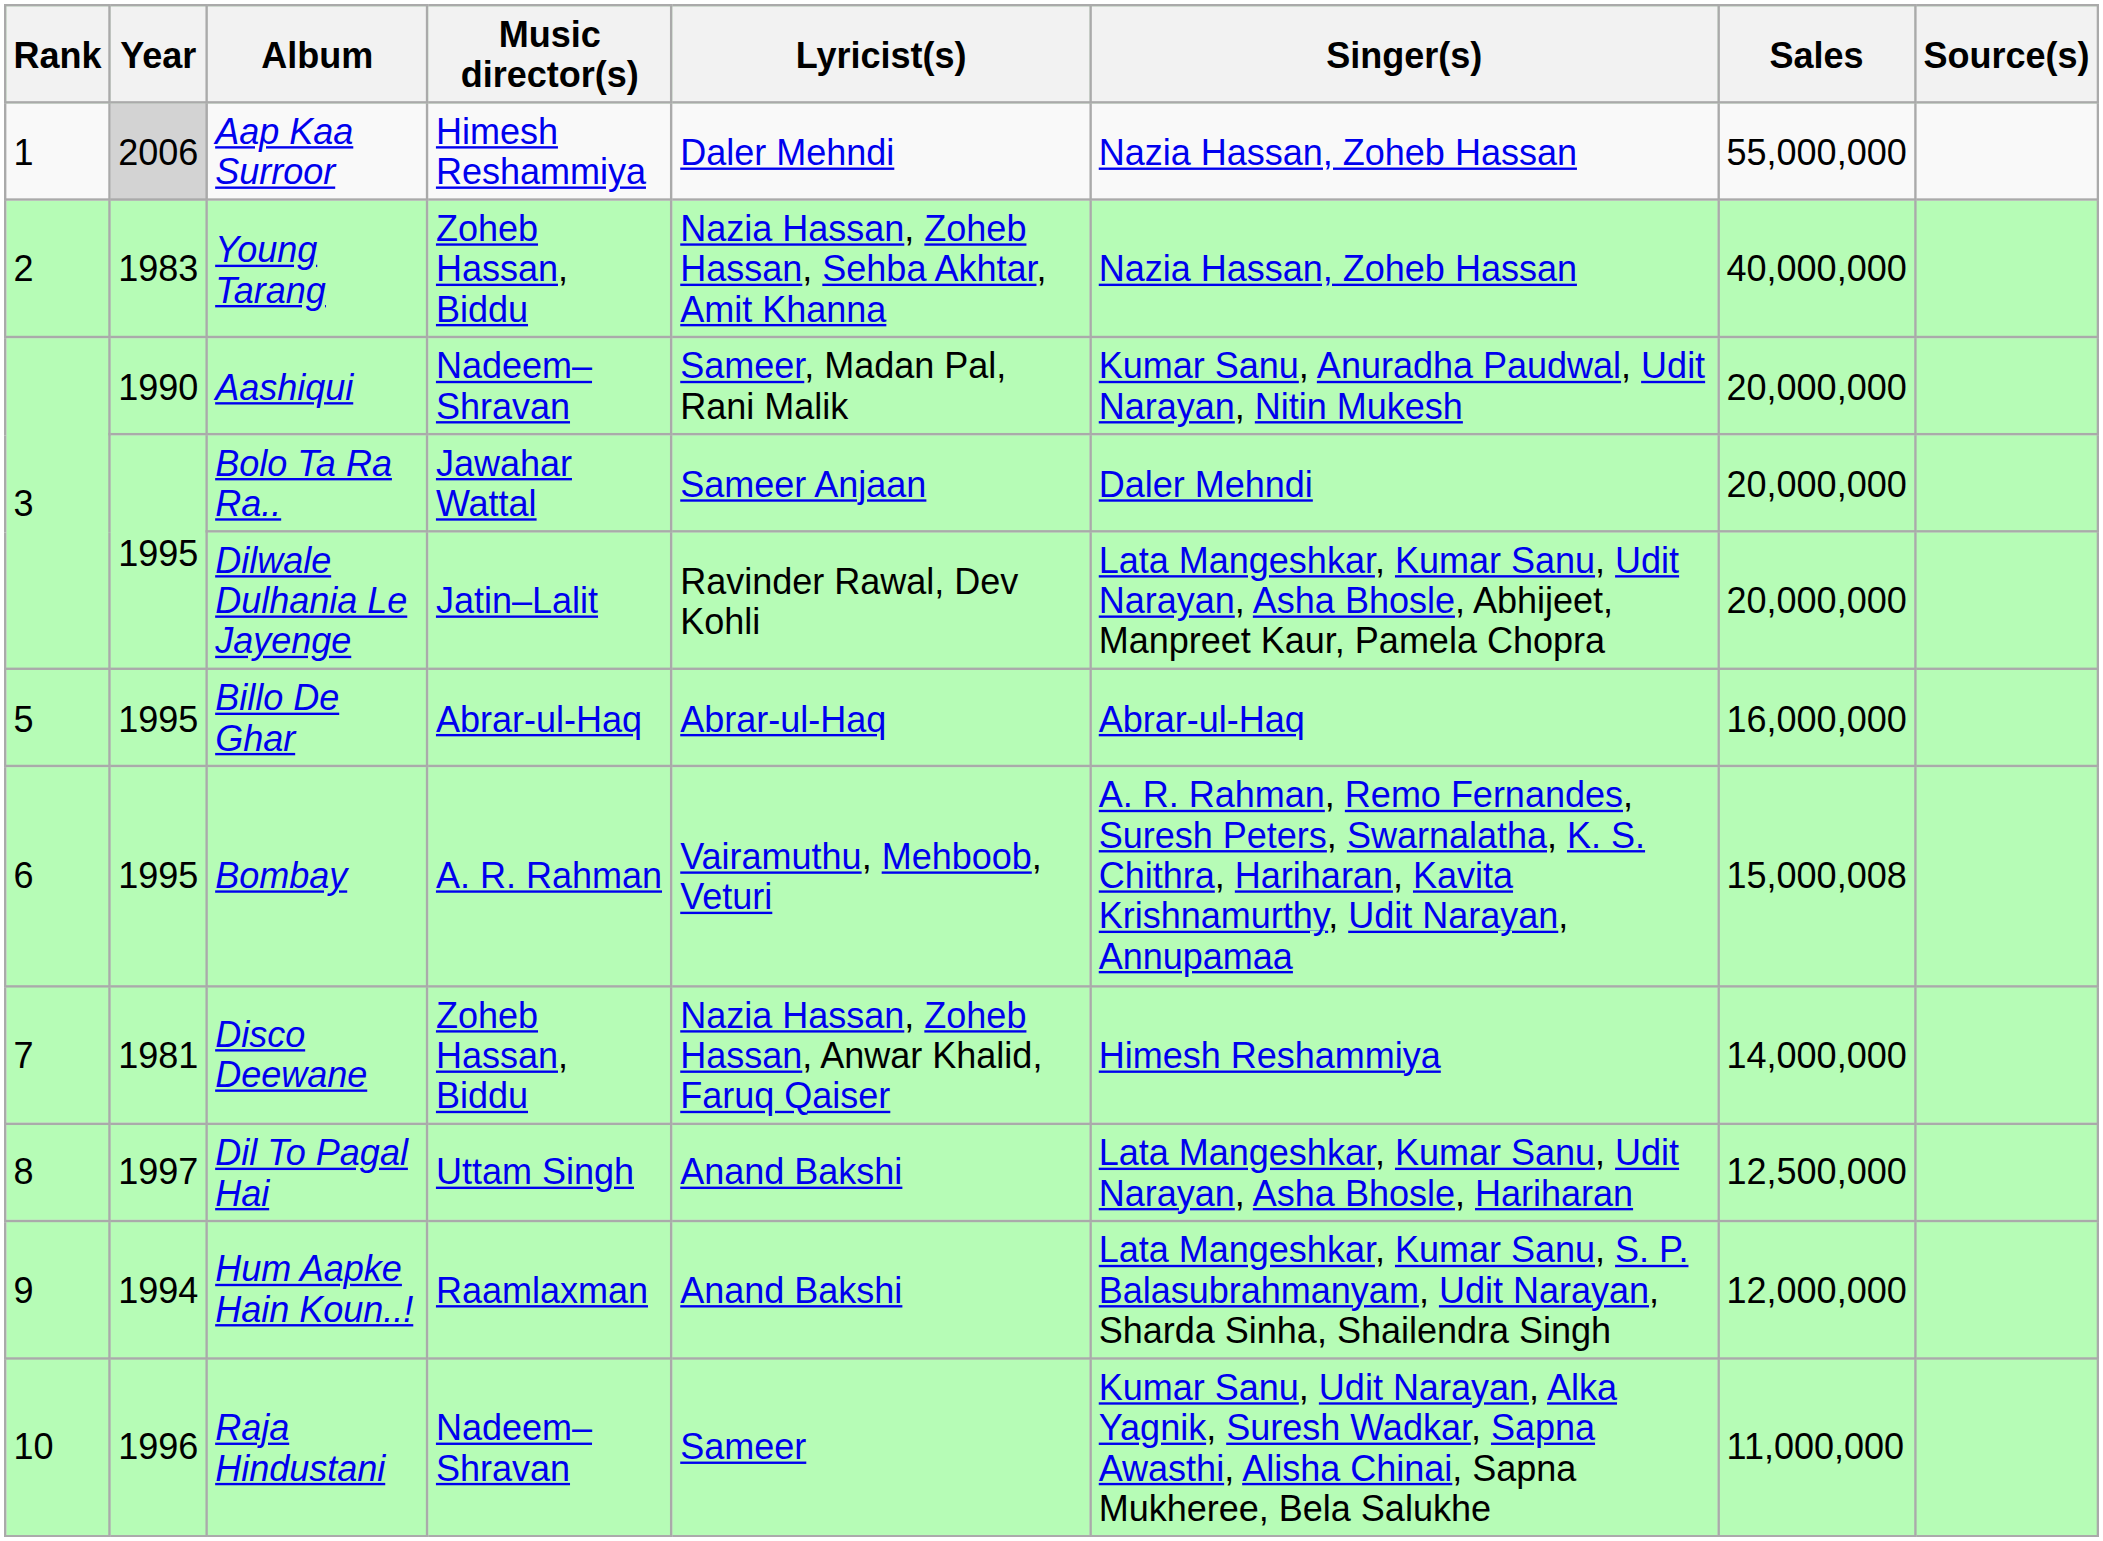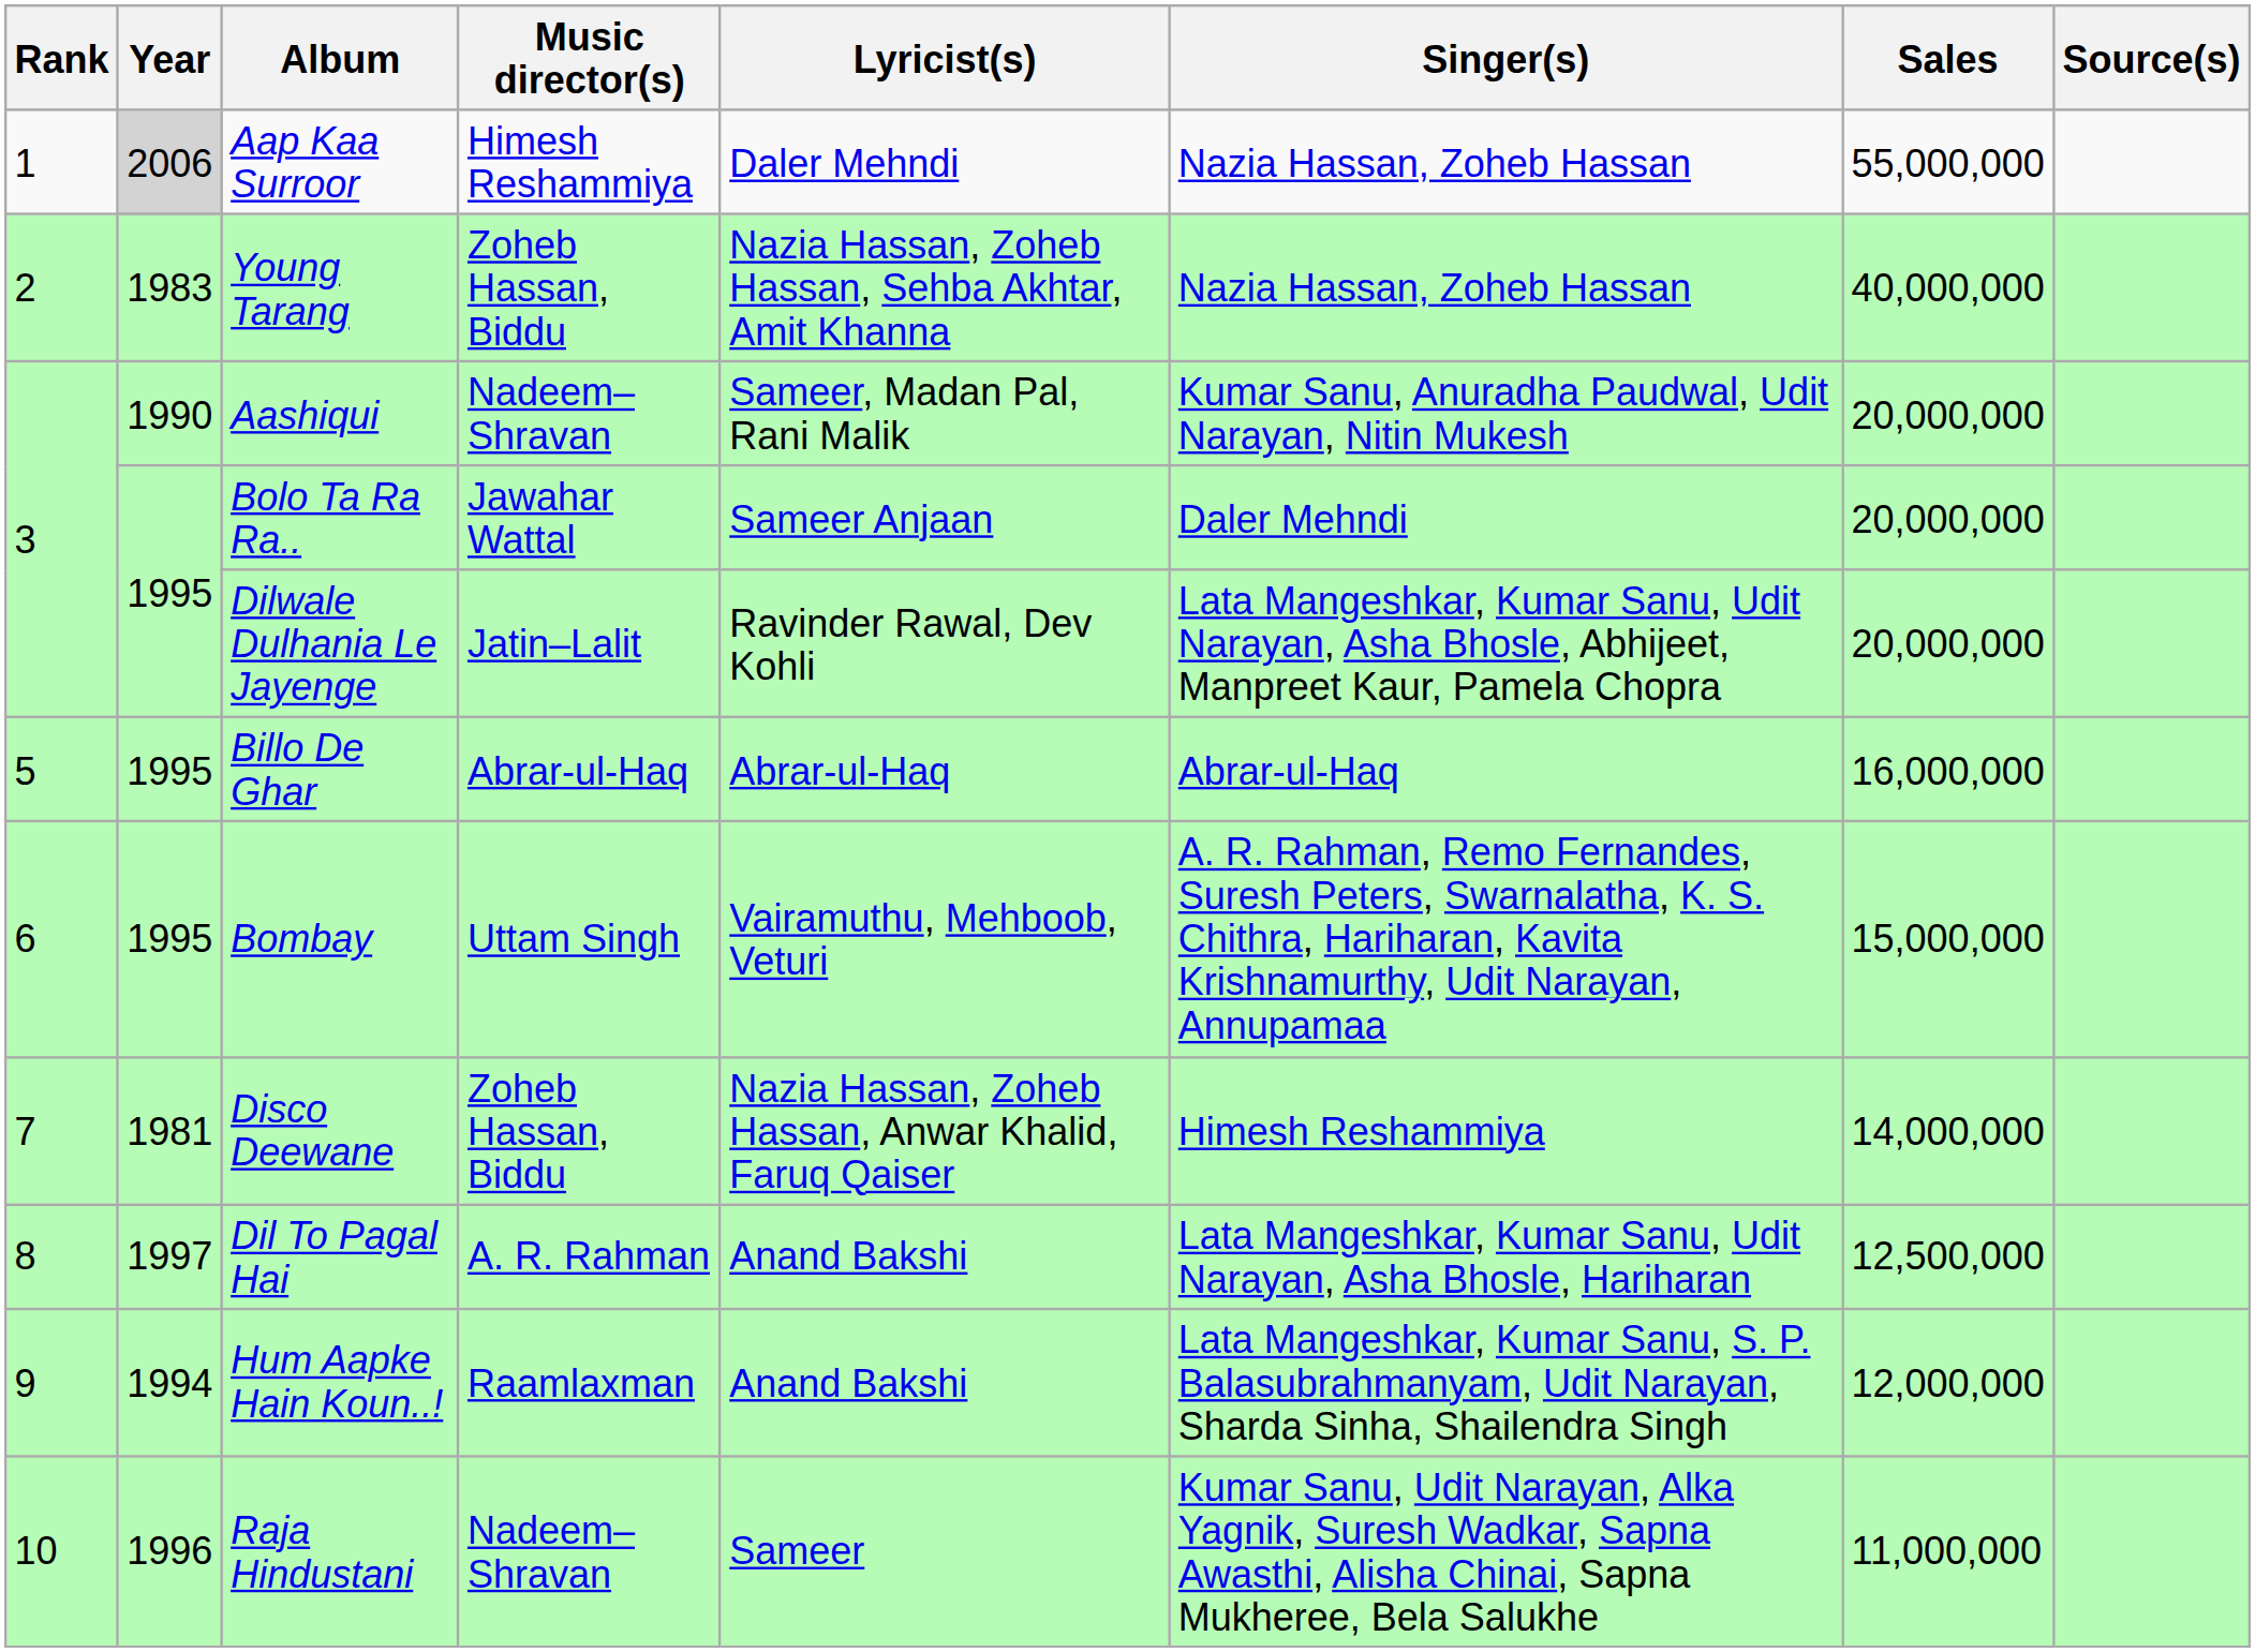 <table class="wikitable sortable" style="width:100%; font-size:95%;">
 <tr span style="background:#b6fcb6; width:50px; border:1px solid #aaa;">
 <th scope="col">Rank</th>
 <th scope="col">Year</th>
 <th scope="col">Album</th>
 <th scope="col">Music director(s)</th>
 <th scope="col" style="width:20%;">Lyricist(s)</th>
 <th scope="col" style="width:30%;">Singer(s)</th>
 <th scope="col">Sales</th>
 <th scope="col">Source(s)</th>
 </tr>
 <tr>
 <td>1</td>
 <td style="background: lightgrey;">2006</td>
 <td><em><a href='#'>Aap Kaa Surroor</a></em></td>
 <td><a href='#'>Himesh Reshammiya</a></td>
 <td><a href='#'>Daler Mehndi</a></td>
 <td><a href='#'>Nazia Hassan, Zoheb Hassan</a></td>
 <td>55,000,000</td>
 <td></td>
 </tr>
 <tr style="background:#b6fcb6;width:50px; border:1px solid #aaa;" span>
 <td>2</td>
 <td>1983</td>
 <td><em><a href='#'>Young Tarang</a></em></td>
 <td><a href='#'>Zoheb Hassan</a>, <a href='#'>Biddu</a></td>
 <td><a href='#'>Nazia Hassan</a>, <a href='#'>Zoheb Hassan</a>, <a href='#'>Sehba Akhtar</a>, <a href='#'>Amit Khanna</a></td>
 <td><a href='#'>Nazia Hassan, Zoheb Hassan</a></td>
 <td>40,000,000</td>
 <td></td>
 </tr>
 <tr style="background:#b6fcb6;width:50px; border:1px solid #aaa;" span>
 <td rowspan="3">3</td>
 <td>1990</td>
 <td><em><a href='#'>Aashiqui</a></em></td>
 <td><a href='#'>Nadeem–Shravan</a></td>
 <td><a href='#'>Sameer</a>, Madan Pal, Rani Malik</td>
 <td><a href='#'>Kumar Sanu</a>, <a href='#'>Anuradha Paudwal</a>, <a href='#'>Udit Narayan</a>, <a href='#'>Nitin Mukesh</a></td>
 <td>20,000,000</td>
 <td></td>
 </tr>
 <tr span style="background:#b6fcb6;width:50px; border:1px solid #aaa;">
 <td rowspan="2">1995</td>
 <td><em><a href='#'>Bolo Ta Ra Ra..</a></em></td>
 <td><a href='#'>Jawahar Wattal</a></td>
 <td><a href='#'>Sameer Anjaan</a></td>
 <td><a href='#'>Daler Mehndi</a></td>
 <td>20,000,000</td>
 <td></td>
 </tr>
 <tr span style="background:#b6fcb6;width:50px; border:1px solid #aaa;">
 <td><em><a href='#'>Dilwale Dulhania Le Jayenge</a></em></td>
 <td><a href='#'>Jatin–Lalit</a></td>
 <td>Ravinder Rawal, Dev Kohli</td>
 <td><a href='#'>Lata Mangeshkar</a>, <a href='#'>Kumar Sanu</a>, <a href='#'>Udit Narayan</a>, <a href='#'>Asha Bhosle</a>, Abhijeet, Manpreet Kaur, Pamela Chopra</td>
 <td>20,000,000</td>
 <td></td>
 </tr>
 <tr span style="background:#b6fcb6; width:50px; border:1px solid #aaa;">
 <td>5</td>
 <td>1995</td>
 <td><em><a href='#'>Billo De Ghar</a></em></td>
 <td><a href='#'>Abrar-ul-Haq</a></td>
 <td><a href='#'>Abrar-ul-Haq</a></td>
 <td><a href='#'>Abrar-ul-Haq</a></td>
 <td>16,000,000</td>
 <td></td>
 </tr>
 <tr span style="background:#b6fcb6; width:50px; border:1px solid #aaa;">
 <td>6</td>
 <td>1995</td>
 <td><em><a href='#'>Bombay</a></em></td>
-<td><a href='#'>A. R. Rahman</a></td>
+<td><a href='#'>Uttam Singh</a></td>
 <td><a href='#'>Vairamuthu</a>, <a href='#'>Mehboob</a>, <a href='#'>Veturi</a></td>
 <td><a href='#'>A. R. Rahman</a>, <a href='#'>Remo Fernandes</a>, <a href='#'>Suresh Peters</a>, <a href='#'>Swarnalatha</a>, <a href='#'>K. S. Chithra</a>, <a href='#'>Hariharan</a>, <a href='#'>Kavita Krishnamurthy</a>, <a href='#'>Udit Narayan</a>, <a href='#'>Annupamaa</a></td>
-<td>15,000,008</td>
+<td>15,000,000</td>
 <td></td>
 </tr>
 <tr span style="background:#b6fcb6; width:50px; border:1px solid #aaa;"|- span style="background:#b6fcb6; width:50px; border:1px solid #aaa;">
 <td>7</td>
 <td>1981</td>
 <td><em><a href='#'>Disco Deewane</a></em></td>
 <td><a href='#'>Zoheb Hassan</a>, <a href='#'>Biddu</a></td>
 <td><a href='#'>Nazia Hassan</a>, <a href='#'>Zoheb Hassan</a>, Anwar Khalid, <a href='#'>Faruq Qaiser</a></td>
 <td><a href='#'>Himesh Reshammiya</a></td>
 <td>14,000,000</td>
 <td></td>
 </tr>
 <tr span style="background:#b6fcb6; width:50px; border:1px solid #aaa;"|- span style="background:#b6fcb6; width:50px; border:1px solid #aaa;">
 <td>8</td>
 <td>1997</td>
 <td><em><a href='#'>Dil To Pagal Hai</a></em></td>
-<td><a href='#'>Uttam Singh</a></td>
+<td><a href='#'>A. R. Rahman</a></td>
 <td><a href='#'>Anand Bakshi</a></td>
 <td><a href='#'>Lata Mangeshkar</a>, <a href='#'>Kumar Sanu</a>, <a href='#'>Udit Narayan</a>, <a href='#'>Asha Bhosle</a>, <a href='#'>Hariharan</a></td>
 <td>12,500,000</td>
 <td></td>
 </tr>
 <tr span style="background:#b6fcb6; width:50px; border:1px solid #aaa;"|- span style="background:#b6fcb6; width:50px; border:1px solid #aaa;">
 <td>9</td>
 <td>1994</td>
 <td><em><a href='#'>Hum Aapke Hain Koun..!</a></em></td>
 <td><a href='#'>Raamlaxman</a></td>
 <td><a href='#'>Anand Bakshi</a></td>
 <td><a href='#'>Lata Mangeshkar</a>, <a href='#'>Kumar Sanu</a>, <a href='#'>S. P. Balasubrahmanyam</a>, <a href='#'>Udit Narayan</a>, Sharda Sinha, Shailendra Singh</td>
 <td>12,000,000</td>
 <td></td>
 </tr>
 <tr span style="background:#b6fcb6; width:50px; border:1px solid #aaa;">
 <td>10</td>
 <td>1996</td>
 <td><em><a href='#'>Raja Hindustani</a></em></td>
 <td><a href='#'>Nadeem–Shravan</a></td>
 <td><a href='#'>Sameer</a></td>
 <td><a href='#'>Kumar Sanu</a>, <a href='#'>Udit Narayan</a>, <a href='#'>Alka Yagnik</a>, <a href='#'>Suresh Wadkar</a>, <a href='#'>Sapna Awasthi</a>, <a href='#'>Alisha Chinai</a>, Sapna Mukheree, Bela Salukhe</td>
 <td>11,000,000</td>
 <td></td>
 </tr>
 </table>
